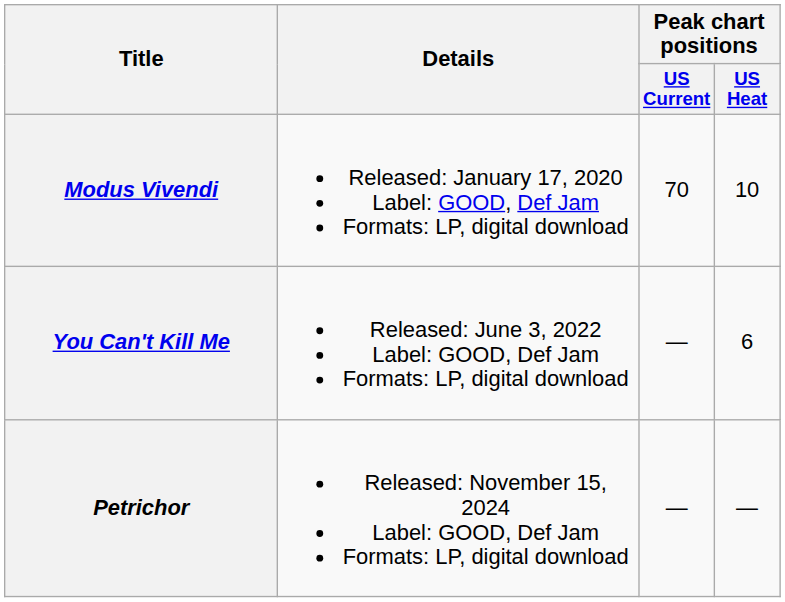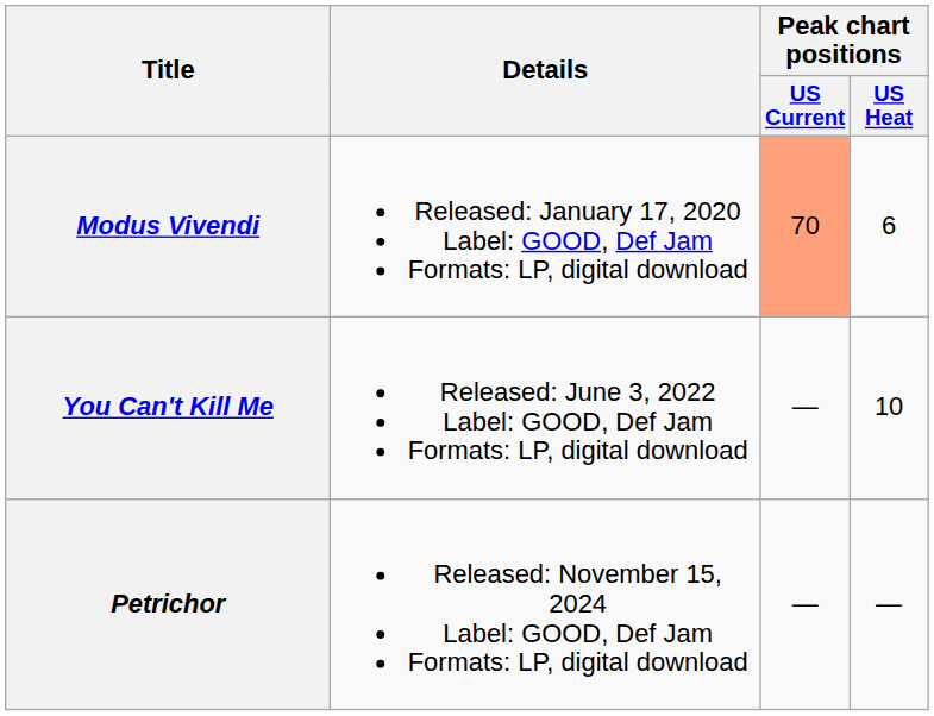 <table class="wikitable plainrowheaders" style="text-align:center;" border="1">
 <tr>
 <th scope="col" rowspan="2" style="width:12em;">Title</th>
 <th scope="col" rowspan="2" style="width:16em;">Details</th>
 <th scope="col" colspan="2">Peak chart positions</th>
 </tr>
 <tr>
 <th scope="col" style="width:3em;font-size:85%;"><a href='#'>US<br>Current</a><br></th>
 <th scope="col" style="width:3em;font-size:85%;"><a href='#'>US<br>Heat</a><br></th>
 </tr>
 <tr>
 <th scope="row"><em><a href='#'>Modus Vivendi</a></em></th>
 <td><br><ul><li>Released: January 17, 2020</li><li>Label: <a href='#'>GOOD</a>, <a href='#'>Def Jam</a></li><li>Formats: LP, digital download</li></ul></td>
-<td>70</td>
-<td>10</td>
+<td style="background: lightsalmon;">70</td>
+<td>6</td>
 </tr>
 <tr>
 <th scope="row"><em><a href='#'>You Can't Kill Me</a></em></th>
 <td><br><ul><li>Released: June 3, 2022</li><li>Label: GOOD, Def Jam</li><li>Formats: LP, digital download</li></ul></td>
 <td>—</td>
-<td>6</td>
+<td>10</td>
 </tr>
 <tr>
 <th scope="row"><em>Petrichor</em></th>
 <td><br><ul><li>Released: November 15, 2024</li><li>Label: GOOD, Def Jam</li><li>Formats: LP, digital download</li></ul></td>
 <td>—</td>
 <td>—</td>
 </tr>
 </table>
